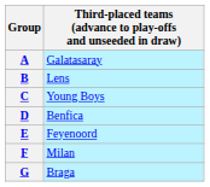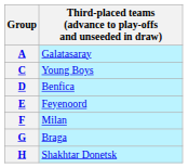 <table class="wikitable">
 <tr>
 <th>Group</th>
 <th width=210>Third-placed teams<br>(advance to  play-offs<br>and unseeded in draw)</th>
 </tr>
 <tr>
 <th><a href='#'>A</a></th>
 <td bgcolor=#BBF3FF> <a href='#'>Galatasaray</a></td>
-</tr>
-<tr>
-<th><a href='#'>B</a></th>
-<td bgcolor=#BBF3FF> <a href='#'>Lens</a></td>
 </tr>
 <tr>
 <th><a href='#'>C</a></th>
 <td bgcolor=#BBF3FF> <a href='#'>Young Boys</a></td>
 </tr>
 <tr>
 <th><a href='#'>D</a></th>
 <td bgcolor=#BBF3FF> <a href='#'>Benfica</a></td>
 </tr>
 <tr>
 <th><a href='#'>E</a></th>
 <td bgcolor=#BBF3FF> <a href='#'>Feyenoord</a></td>
 </tr>
 <tr>
 <th><a href='#'>F</a></th>
 <td bgcolor=#BBF3FF> <a href='#'>Milan</a></td>
 </tr>
 <tr>
 <th><a href='#'>G</a></th>
 <td bgcolor=#BBF3FF> <a href='#'>Braga</a></td>
 </tr>
+<tr>
+<th><a href='#'>H</a></th>
+<td bgcolor=#BBF3FF> <a href='#'>Shakhtar Donetsk</a></td>
+</tr>
 </table>
